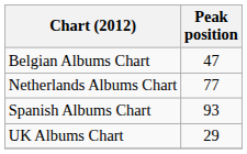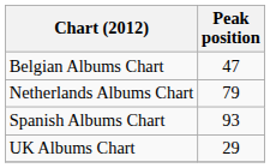 <table class="wikitable sortable">
 <tr>
 <th>Chart (2012)</th>
 <th>Peak<br>position</th>
 </tr>
 <tr>
 <td>Belgian Albums Chart</td>
 <td align="center">47</td>
 </tr>
 <tr>
 <td>Netherlands Albums Chart</td>
-<td align="center">77</td>
+<td align="center">79</td>
 </tr>
 <tr>
 <td>Spanish Albums Chart</td>
 <td align="center">93</td>
 </tr>
 <tr>
 <td>UK Albums Chart</td>
 <td align="center">29</td>
 </tr>
 <tr>
 </tr>
 </table>
